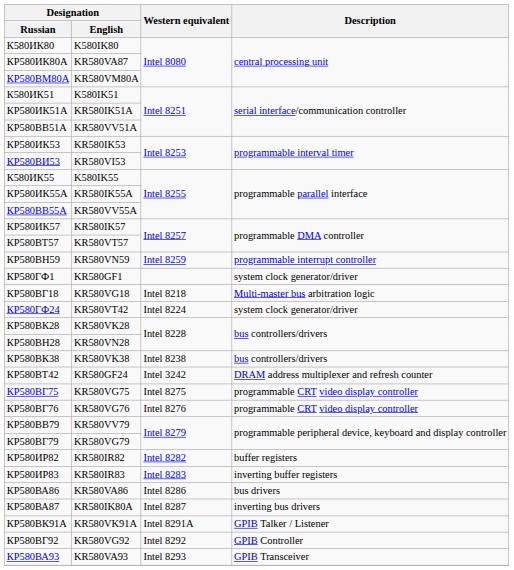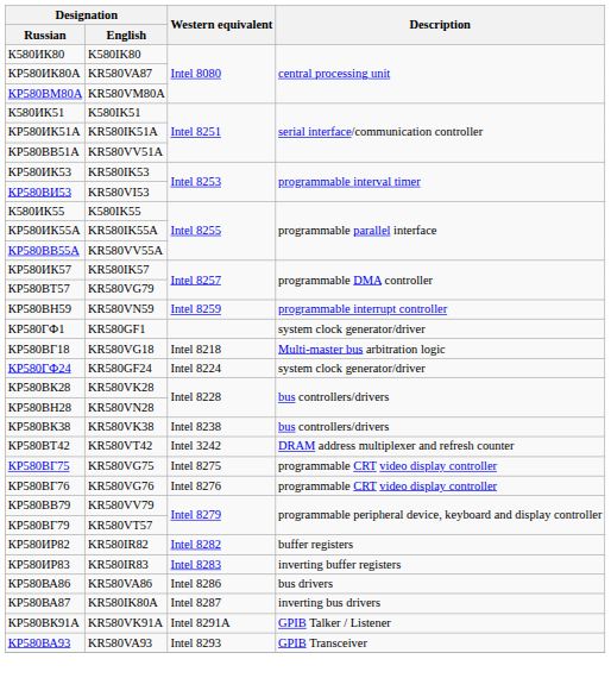 <table class="wikitable sortable">
 <tr>
 <th colspan=2>Designation</th>
 <th rowspan=2>Western equivalent</th>
 <th rowspan=2>Description</th>
 </tr>
 <tr>
 <th>Russian</th>
 <th>English</th>
 </tr>
 <tr>
 <td>К580ИК80</td>
 <td>K580IK80</td>
 <td rowspan=3><a href='#'>Intel 8080</a></td>
 <td rowspan=3><a href='#'>central processing unit</a></td>
 </tr>
 <tr>
 <td>КР580ИК80А</td>
 <td>KR580VA87</td>
 </tr>
 <tr>
 <td><a href='#'>КР580ВМ80A</a></td>
 <td>KR580VM80A</td>
 </tr>
 <tr>
 <td>К580ИК51</td>
 <td>K580IK51</td>
 <td rowspan=3><a href='#'>Intel 8251</a></td>
 <td rowspan=3><a href='#'>serial interface</a>/communication controller</td>
 </tr>
 <tr>
 <td>КР580ИК51А</td>
 <td>KR580IK51A</td>
 </tr>
 <tr>
 <td>КР580ВВ51A</td>
 <td>KR580VV51A</td>
 </tr>
 <tr>
 <td>КР580ИК53</td>
 <td>KR580IK53</td>
 <td rowspan=2><a href='#'>Intel 8253</a></td>
 <td rowspan=2><a href='#'>programmable interval timer</a></td>
 </tr>
 <tr>
 <td><a href='#'>КР580ВИ53</a></td>
 <td>KR580VI53</td>
 </tr>
 <tr>
 <td>К580ИК55</td>
 <td>K580IK55</td>
 <td rowspan=3><a href='#'>Intel 8255</a></td>
 <td rowspan=3>programmable <a href='#'>parallel</a> interface</td>
 </tr>
 <tr>
 <td>КР580ИК55А</td>
 <td>KR580IK55A</td>
 </tr>
 <tr>
 <td><a href='#'>КР580ВВ55A</a></td>
 <td>KR580VV55A</td>
 </tr>
 <tr>
 <td>КР580ИК57</td>
 <td>KR580IK57</td>
 <td rowspan=2><a href='#'>Intel 8257</a></td>
 <td rowspan=2>programmable <a href='#'>DMA</a> controller</td>
 </tr>
 <tr>
 <td>КР580ВТ57</td>
-<td>KR580VT57</td>
+<td>KR580VG79</td>
 </tr>
 <tr>
 <td>КР580ВН59</td>
 <td>KR580VN59</td>
 <td><a href='#'>Intel 8259</a></td>
 <td><a href='#'>programmable interrupt controller</a></td>
 </tr>
 <tr>
 <td>КР580ГФ1</td>
 <td>KR580GF1</td>
 <td></td>
 <td>system clock generator/driver</td>
 </tr>
 <tr>
 <td>КР580ВГ18</td>
 <td>KR580VG18</td>
 <td>Intel 8218</td>
 <td><a href='#'>Multi-master bus</a> arbitration logic</td>
 </tr>
 <tr>
 <td><a href='#'>КР580ГФ24</a></td>
-<td>KR580VT42</td>
+<td>KR580GF24</td>
 <td>Intel 8224</td>
 <td>system clock generator/driver</td>
 </tr>
 <tr>
 <td>КР580ВК28</td>
 <td>KR580VK28</td>
 <td rowspan=2>Intel 8228</td>
 <td rowspan=2><a href='#'>bus</a> controllers/drivers</td>
 </tr>
 <tr>
 <td>КР580ВН28</td>
 <td>KR580VN28</td>
 </tr>
 <tr>
 <td>КР580ВК38</td>
 <td>KR580VK38</td>
 <td>Intel 8238</td>
 <td><a href='#'>bus</a> controllers/drivers</td>
 </tr>
 <tr>
 <td>КР580ВТ42</td>
-<td>KR580GF24</td>
+<td>KR580VT42</td>
 <td>Intel 3242</td>
 <td><a href='#'>DRAM</a> address multiplexer and refresh counter</td>
 </tr>
 <tr>
 <td><a href='#'>КР580ВГ75</a></td>
 <td>KR580VG75</td>
 <td>Intel 8275</td>
 <td>programmable <a href='#'>CRT</a> <a href='#'>video display controller</a></td>
 </tr>
 <tr>
 <td>КР580ВГ76</td>
 <td>KR580VG76</td>
 <td>Intel 8276</td>
 <td>programmable <a href='#'>CRT</a> <a href='#'>video display controller</a></td>
 </tr>
 <tr>
 <td>КР580ВВ79</td>
 <td>KR580VV79</td>
 <td rowspan=2><a href='#'>Intel 8279</a></td>
 <td rowspan=2>programmable peripheral device, keyboard and display controller</td>
 </tr>
 <tr>
 <td>КР580ВГ79</td>
-<td>KR580VG79</td>
+<td>KR580VT57</td>
 </tr>
 <tr>
 <td>КР580ИР82</td>
 <td>KR580IR82</td>
 <td><a href='#'>Intel 8282</a></td>
 <td>buffer registers</td>
 </tr>
 <tr>
 <td>КР580ИР83</td>
 <td>KR580IR83</td>
 <td><a href='#'>Intel 8283</a></td>
 <td>inverting buffer registers</td>
 </tr>
 <tr>
 <td>КР580ВА86</td>
 <td>KR580VA86</td>
 <td>Intel 8286</td>
 <td>bus drivers</td>
 </tr>
 <tr>
 <td>КР580ВА87</td>
 <td>KR580IK80A</td>
 <td>Intel 8287</td>
 <td>inverting bus drivers</td>
 </tr>
 <tr>
 <td>КР580ВК91А</td>
 <td>KR580VK91A</td>
 <td>Intel 8291A</td>
 <td><a href='#'>GPIB</a> Talker / Listener</td>
 </tr>
 <tr>
-<td>КР580ВГ92</td>
-<td>KR580VG92</td>
-<td>Intel 8292</td>
-<td><a href='#'>GPIB</a> Controller</td>
-</tr>
-<tr>
 <td><a href='#'>КР580ВА93</a></td>
 <td>KR580VA93</td>
 <td>Intel 8293</td>
 <td><a href='#'>GPIB</a> Transceiver</td>
 </tr>
 <tr>
 </tr>
 </table>
